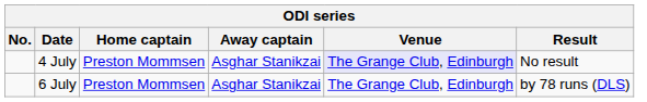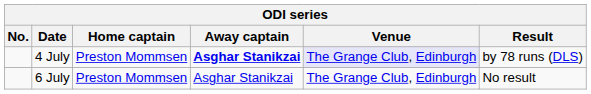 <table class="wikitable">
 <tr>
 <th colspan="6">ODI series</th>
 </tr>
 <tr>
 <th>No.</th>
 <th>Date</th>
 <th>Home captain</th>
 <th>Away captain</th>
 <th>Venue</th>
 <th>Result</th>
 </tr>
 <tr>
 <td></td>
 <td>4 July</td>
 <td><a href='#'>Preston Mommsen</a></td>
-<td><a href='#'>Asghar Stanikzai</a></td>
+<td><strong><a href='#'>Asghar Stanikzai</a></strong></td>
 <td style="background: lavender;"><a href='#'>The Grange Club</a>, <a href='#'>Edinburgh</a></td>
-<td>No result</td>
+<td> by 78 runs (<a href='#'>DLS</a>)</td>
 </tr>
 <tr>
 <td></td>
 <td>6 July</td>
 <td><a href='#'>Preston Mommsen</a></td>
 <td><a href='#'>Asghar Stanikzai</a></td>
 <td><a href='#'>The Grange Club</a>, <a href='#'>Edinburgh</a></td>
-<td> by 78 runs (<a href='#'>DLS</a>)</td>
+<td>No result</td>
 </tr>
 </table>
